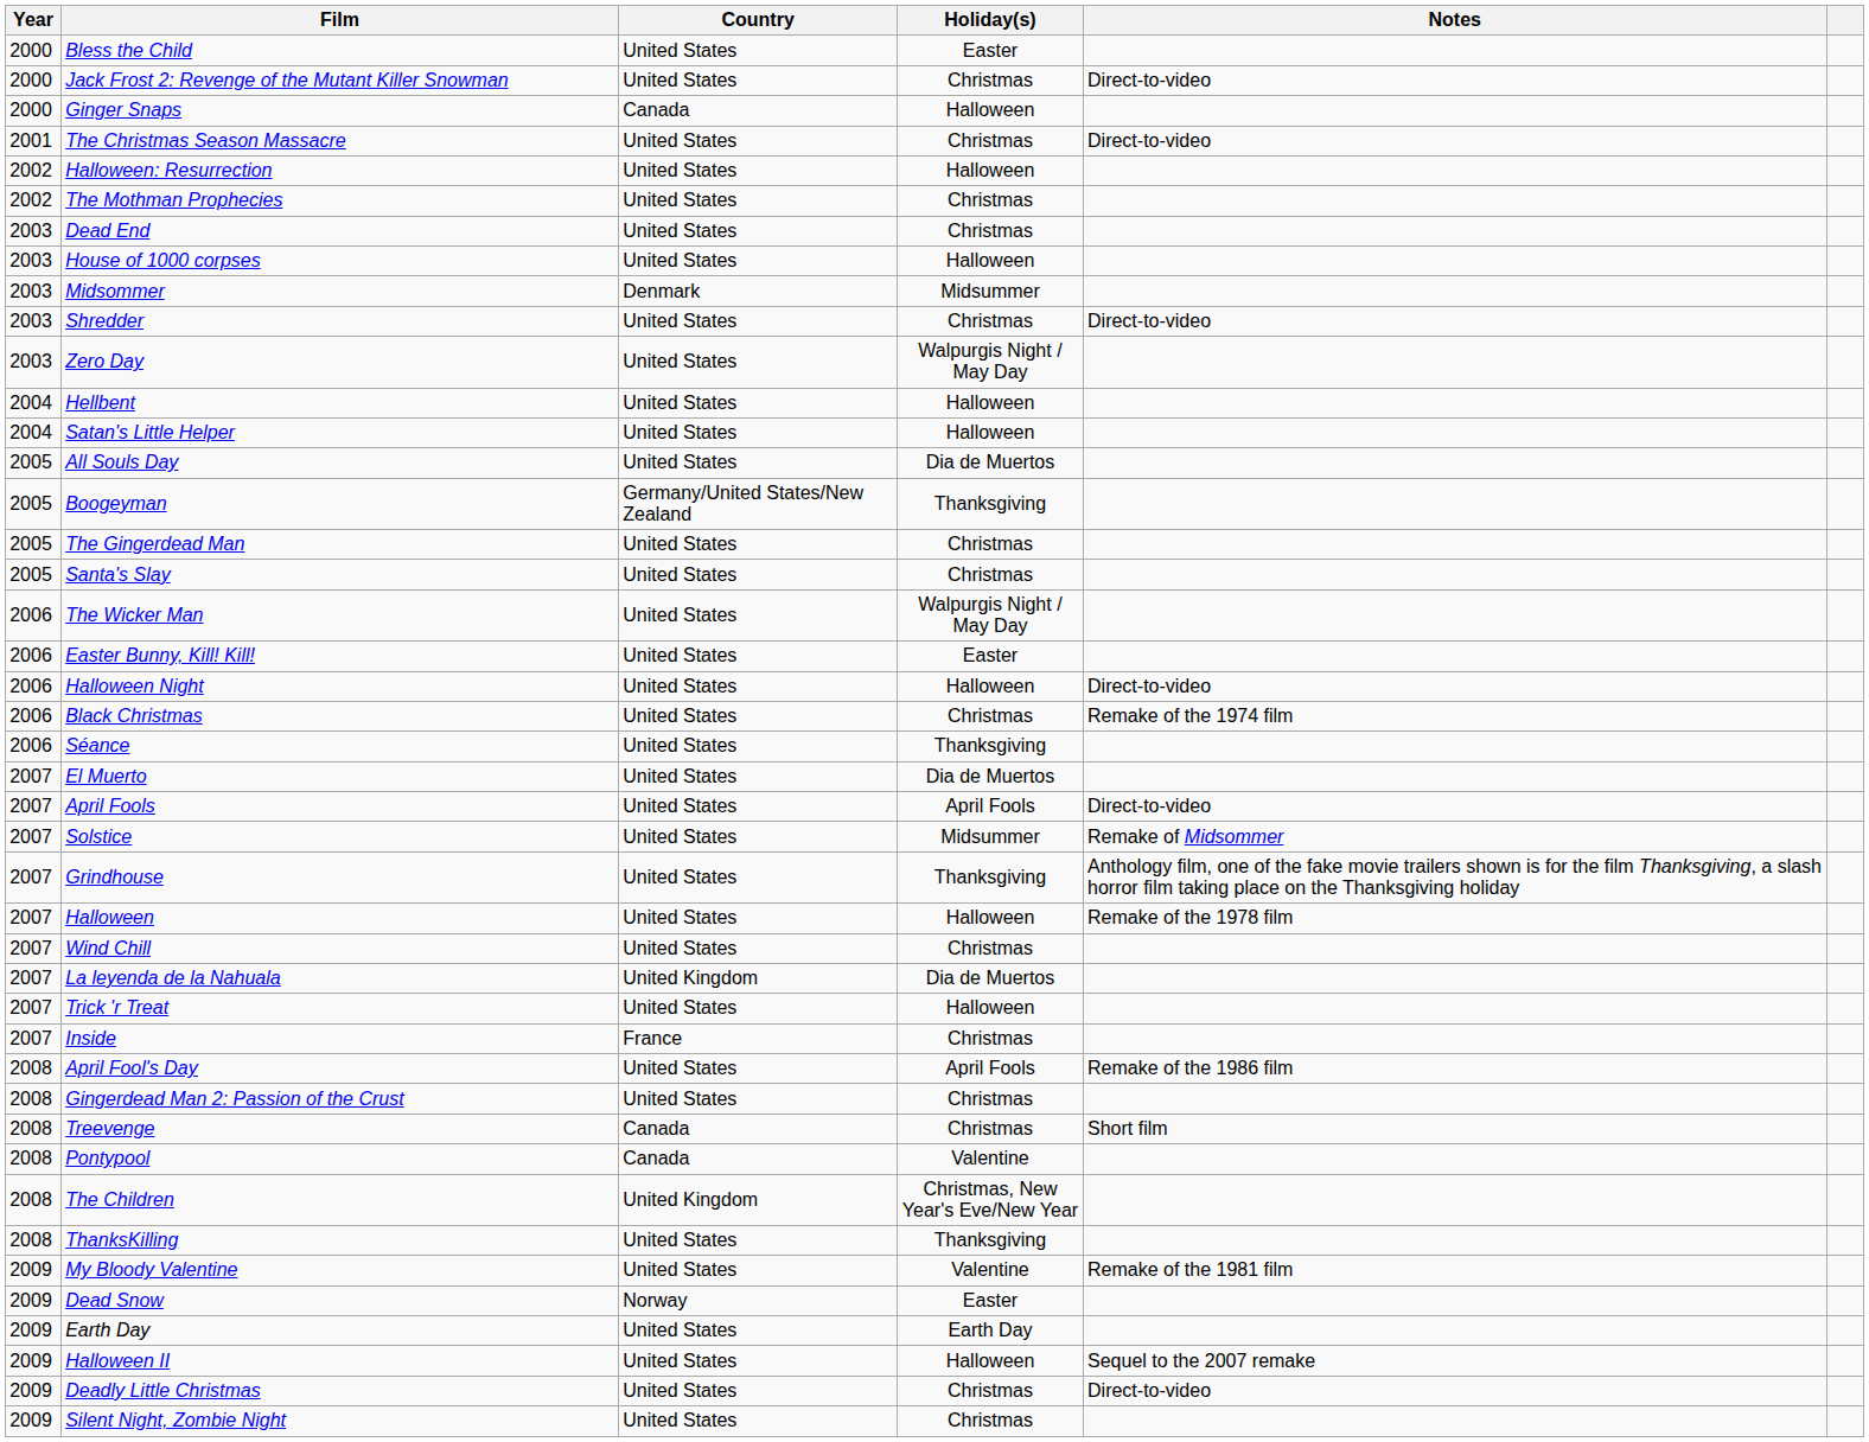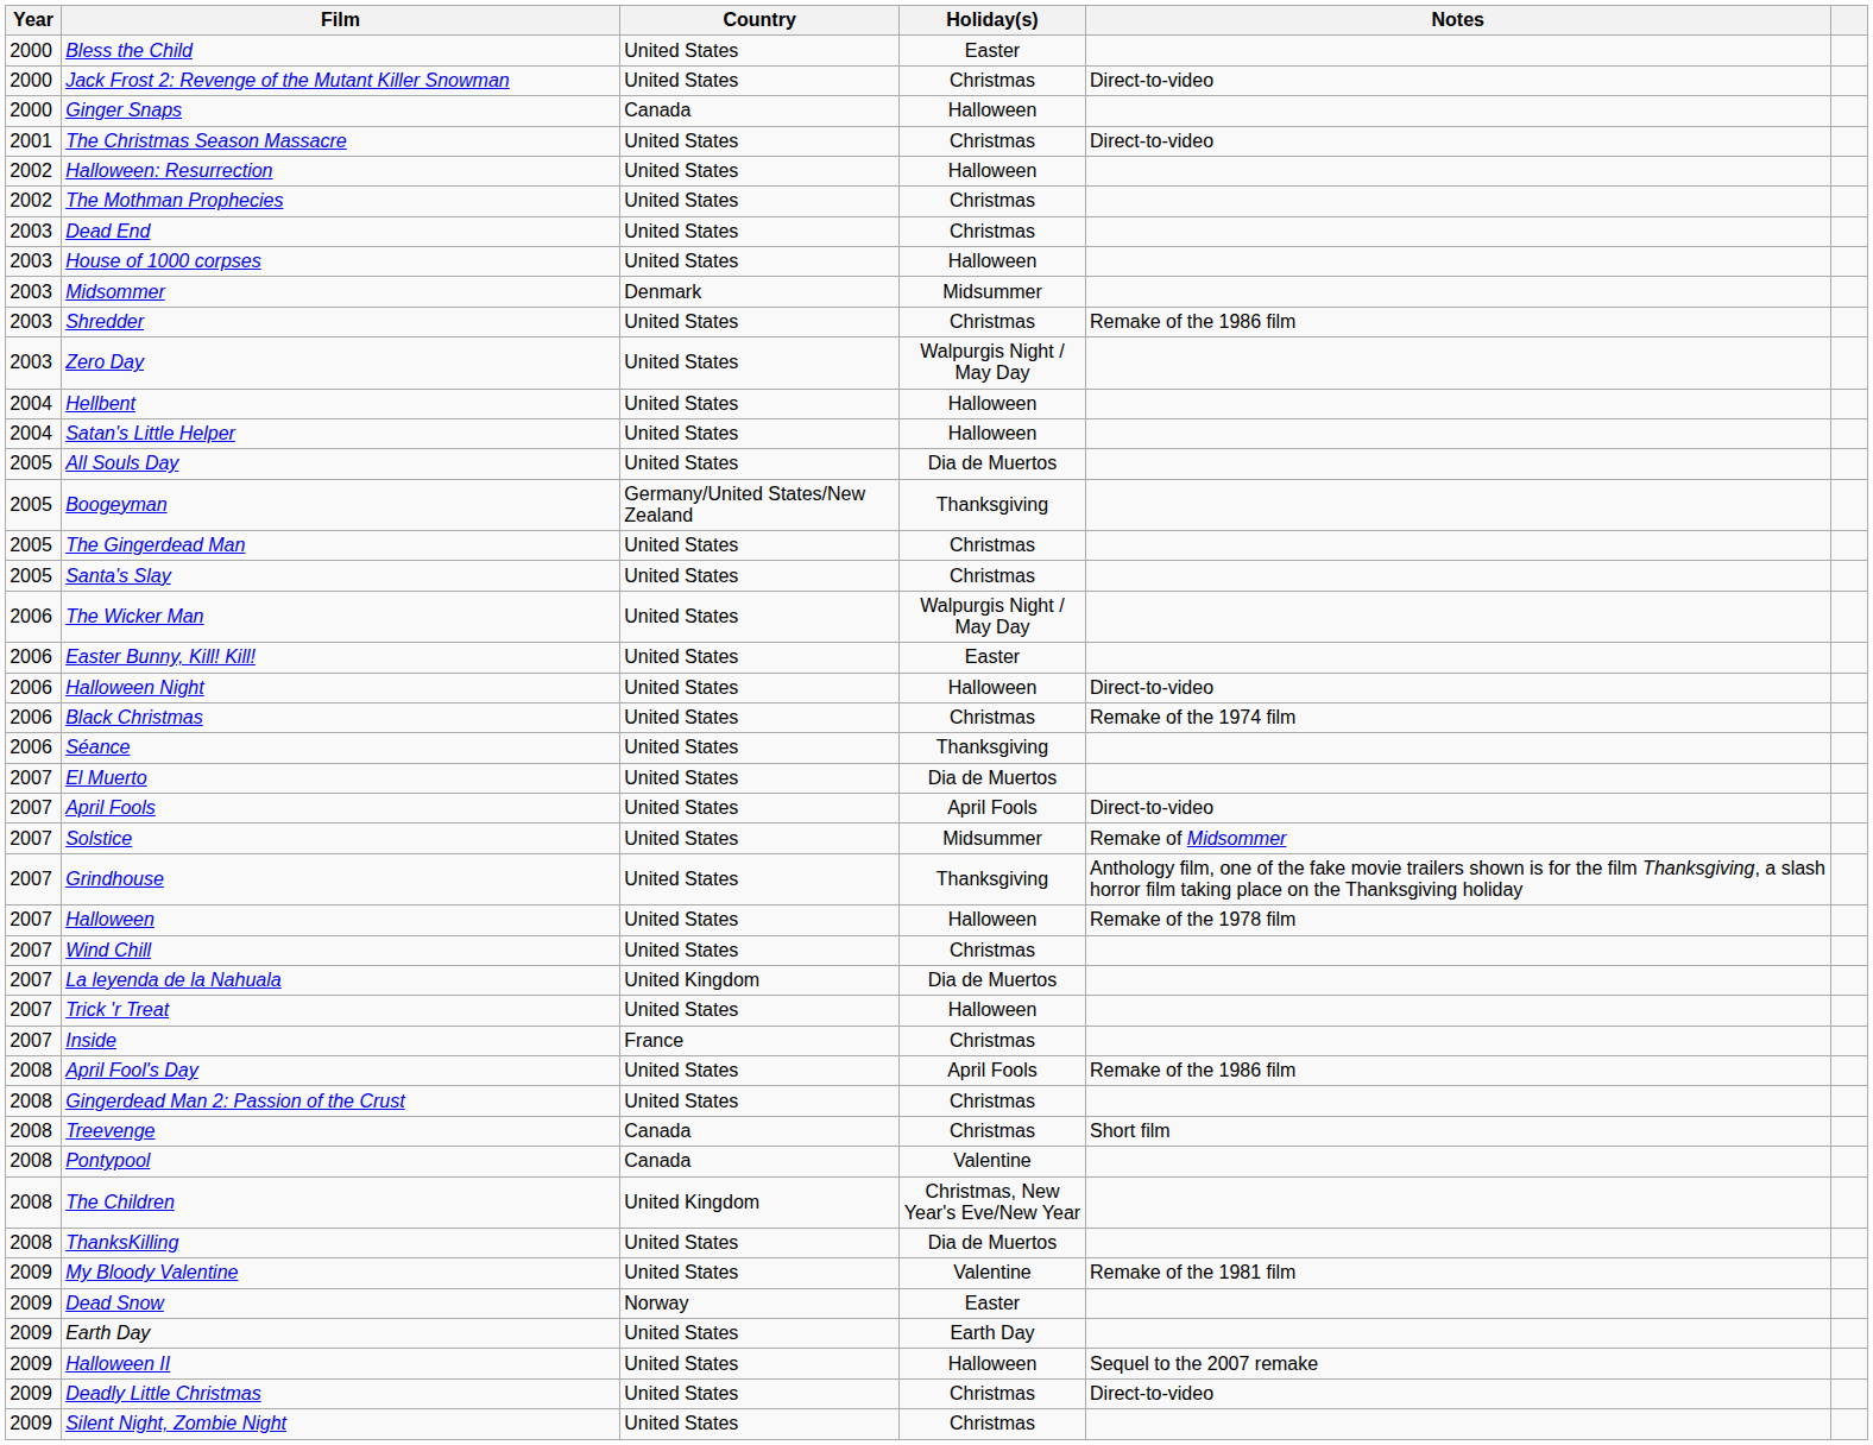 <table class="wikitable plainrowheaders sortable">
 <tr>
 <th style=width:3%>Year</th>
 <th style=width:30%>Film</th>
 <th style=width:15%>Country</th>
 <th style=width:10%>Holiday(s)</th>
 <th>Notes</th>
 <th style=width:2%></th>
 </tr>
 <tr>
 <td>2000</td>
 <td><em><a href='#'>Bless the Child</a></em></td>
 <td>United States</td>
 <td align=center>Easter</td>
 <td></td>
 <td align=center></td>
 </tr>
 <tr>
 <td>2000</td>
 <td><em><a href='#'>Jack Frost 2: Revenge of the Mutant Killer Snowman</a></em></td>
 <td>United States</td>
 <td align=center>Christmas</td>
 <td>Direct-to-video</td>
 <td align=center></td>
 </tr>
 <tr>
 <td>2000</td>
 <td><em><a href='#'>Ginger Snaps</a></em></td>
 <td>Canada</td>
 <td align=center>Halloween</td>
 <td></td>
 <td align=center></td>
 </tr>
 <tr>
 <td>2001</td>
 <td><em><a href='#'>The Christmas Season Massacre</a></em></td>
 <td>United States</td>
 <td align=center>Christmas</td>
 <td>Direct-to-video</td>
 <td align=center></td>
 </tr>
 <tr>
 <td>2002</td>
 <td><em><a href='#'>Halloween: Resurrection</a></em></td>
 <td>United States</td>
 <td align=center>Halloween</td>
 <td></td>
 <td align=center></td>
 </tr>
 <tr>
 <td>2002</td>
 <td><em><a href='#'>The Mothman Prophecies</a></em></td>
 <td>United States</td>
 <td align=center>Christmas</td>
 <td></td>
 <td align=center></td>
 </tr>
 <tr>
 <td>2003</td>
 <td><em><a href='#'>Dead End</a></em></td>
 <td>United States</td>
 <td align=center>Christmas</td>
 <td></td>
 <td align=center></td>
 </tr>
 <tr>
 <td>2003</td>
 <td><em><a href='#'>House of 1000 corpses</a></em></td>
 <td>United States</td>
 <td align=center>Halloween</td>
 <td></td>
 <td align=center></td>
 </tr>
 <tr>
 <td>2003</td>
 <td><em><a href='#'>Midsommer</a></em></td>
 <td>Denmark</td>
 <td align=center>Midsummer</td>
 <td></td>
 <td align=center></td>
 </tr>
 <tr>
 <td>2003</td>
 <td><em><a href='#'>Shredder</a></em></td>
 <td>United States</td>
 <td align=center>Christmas</td>
-<td>Direct-to-video</td>
+<td>Remake of the 1986 film</td>
 <td align=center></td>
 </tr>
 <tr>
 <td>2003</td>
 <td><em><a href='#'>Zero Day</a></em></td>
 <td>United States</td>
 <td align=center>Walpurgis Night / May Day</td>
 <td></td>
 <td align=center></td>
 </tr>
 <tr>
 <td>2004</td>
 <td><em><a href='#'>Hellbent</a></em></td>
 <td>United States</td>
 <td align=center>Halloween</td>
 <td></td>
 <td align=center></td>
 </tr>
 <tr>
 <td>2004</td>
 <td><em><a href='#'>Satan's Little Helper </a></em></td>
 <td>United States</td>
 <td align=center>Halloween</td>
 <td></td>
 <td align=center></td>
 </tr>
 <tr>
 <td>2005</td>
 <td><em><a href='#'>All Souls Day</a></em></td>
 <td>United States</td>
 <td align=center>Dia de Muertos</td>
 <td></td>
 <td align=center></td>
 </tr>
 <tr>
 <td>2005</td>
 <td><em><a href='#'>Boogeyman</a></em></td>
 <td>Germany/United States/New Zealand</td>
 <td align=center>Thanksgiving</td>
 <td></td>
 <td align=center></td>
 </tr>
 <tr>
 <td>2005</td>
 <td><em><a href='#'>The Gingerdead Man</a></em></td>
 <td>United States</td>
 <td align=center>Christmas</td>
 <td></td>
 <td align=center></td>
 </tr>
 <tr>
 <td>2005</td>
 <td><em><a href='#'>Santa's Slay</a></em></td>
 <td>United States</td>
 <td align=center>Christmas</td>
 <td></td>
 <td align=center></td>
 </tr>
 <tr>
 <td>2006</td>
 <td><em><a href='#'>The Wicker Man</a></em></td>
 <td>United States</td>
 <td align=center>Walpurgis Night / May Day</td>
 <td></td>
 <td align=center></td>
 </tr>
 <tr>
 <td>2006</td>
 <td><em><a href='#'>Easter Bunny, Kill! Kill!</a></em></td>
 <td>United States</td>
 <td align=center>Easter</td>
 <td></td>
 <td align=center></td>
 </tr>
 <tr>
 <td>2006</td>
 <td><em><a href='#'>Halloween Night</a></em></td>
 <td>United States</td>
 <td align=center>Halloween</td>
 <td>Direct-to-video</td>
 <td align=center></td>
 </tr>
 <tr>
 <td>2006</td>
 <td><em><a href='#'>Black Christmas</a></em></td>
 <td>United States</td>
 <td align=center>Christmas</td>
 <td>Remake of the 1974 film</td>
 <td align=center></td>
 </tr>
 <tr>
 <td>2006</td>
 <td><em><a href='#'>Séance</a></em></td>
 <td>United States</td>
 <td align=center>Thanksgiving</td>
 <td></td>
 <td align=center></td>
 </tr>
 <tr>
 <td>2007</td>
 <td><em><a href='#'>El Muerto</a></em></td>
 <td>United States</td>
 <td align=center>Dia de Muertos</td>
 <td></td>
 <td align=center></td>
 </tr>
 <tr>
 <td>2007</td>
 <td><em><a href='#'>April Fools</a></em></td>
 <td>United States</td>
 <td align=center>April Fools</td>
 <td>Direct-to-video</td>
 <td align=center></td>
 </tr>
 <tr>
 <td>2007</td>
 <td><em><a href='#'>Solstice</a></em></td>
 <td>United States</td>
 <td align=center>Midsummer</td>
 <td>Remake of <em><a href='#'>Midsommer</a></em></td>
 <td align=center></td>
 </tr>
 <tr>
 <td>2007</td>
 <td><em><a href='#'>Grindhouse</a></em></td>
 <td>United States</td>
 <td align=center>Thanksgiving</td>
 <td>Anthology film, one of the fake movie trailers shown is for the film <em>Thanksgiving</em>, a slash horror film taking place on the Thanksgiving holiday</td>
 <td align=center><br></td>
 </tr>
 <tr>
 <td>2007</td>
 <td><em><a href='#'>Halloween</a></em></td>
 <td>United States</td>
 <td align=center>Halloween</td>
 <td>Remake of the 1978 film</td>
 <td align=center></td>
 </tr>
 <tr>
 <td>2007</td>
 <td><em><a href='#'>Wind Chill</a></em></td>
 <td>United States</td>
 <td align=center>Christmas</td>
 <td></td>
 <td></td>
 </tr>
 <tr>
 <td>2007</td>
 <td><em><a href='#'>La leyenda de la Nahuala</a></em></td>
 <td>United Kingdom</td>
 <td align=center>Dia de Muertos</td>
 <td></td>
 <td></td>
 </tr>
 <tr>
 <td>2007</td>
 <td><em><a href='#'>Trick 'r Treat</a></em></td>
 <td>United States</td>
 <td align=center>Halloween</td>
 <td></td>
 <td align=center></td>
 </tr>
 <tr>
 <td>2007</td>
 <td><em><a href='#'>Inside</a></em></td>
 <td>France</td>
 <td align=center>Christmas</td>
 <td></td>
 <td align=center></td>
 </tr>
 <tr>
 <td>2008</td>
 <td><em><a href='#'>April Fool's Day</a></em></td>
 <td>United States</td>
 <td align=center>April Fools</td>
 <td>Remake of the 1986 film</td>
 <td align=center></td>
 </tr>
 <tr>
 <td>2008</td>
 <td><em><a href='#'>Gingerdead Man 2: Passion of the Crust</a></em></td>
 <td>United States</td>
 <td align=center>Christmas</td>
 <td></td>
 <td align=center></td>
 </tr>
 <tr>
 <td>2008</td>
 <td><em><a href='#'>Treevenge</a></em></td>
 <td>Canada</td>
 <td align=center>Christmas</td>
 <td>Short film</td>
 <td align=center></td>
 </tr>
 <tr>
 <td>2008</td>
 <td><em><a href='#'>Pontypool</a></em></td>
 <td>Canada</td>
 <td align=center>Valentine</td>
 <td></td>
 <td align=center></td>
 </tr>
 <tr>
 <td>2008</td>
 <td><em><a href='#'>The Children</a></em></td>
 <td>United Kingdom</td>
 <td align=center>Christmas, New Year's Eve/New Year</td>
 <td></td>
 <td align=center></td>
 </tr>
 <tr>
 <td>2008</td>
 <td><em><a href='#'>ThanksKilling</a></em></td>
 <td>United States</td>
-<td align=center>Thanksgiving</td>
+<td align=center>Dia de Muertos</td>
 <td></td>
 <td align=center></td>
 </tr>
 <tr>
 <td>2009</td>
 <td><em><a href='#'>My Bloody Valentine</a></em></td>
 <td>United States</td>
 <td align=center>Valentine</td>
 <td>Remake of the 1981 film</td>
 <td align=center></td>
 </tr>
 <tr>
 <td>2009</td>
 <td><em><a href='#'>Dead Snow</a></em></td>
 <td>Norway</td>
 <td align=center>Easter</td>
 <td></td>
 <td align=center></td>
 </tr>
 <tr>
 <td>2009</td>
 <td><em>Earth Day</em></td>
 <td>United States</td>
 <td align=center>Earth Day</td>
 <td></td>
 <td align=center></td>
 </tr>
 <tr>
 <td>2009</td>
 <td><em><a href='#'>Halloween II</a></em></td>
 <td>United States</td>
 <td align=center>Halloween</td>
 <td>Sequel to the 2007 remake</td>
 <td align=center></td>
 </tr>
 <tr>
 <td>2009</td>
 <td><em><a href='#'>Deadly Little Christmas</a></em></td>
 <td>United States</td>
 <td align=center>Christmas</td>
 <td>Direct-to-video</td>
 <td align=center></td>
 </tr>
 <tr>
 <td>2009</td>
 <td><em><a href='#'>Silent Night, Zombie Night</a></em></td>
 <td>United States</td>
 <td align=center>Christmas</td>
 <td></td>
 <td align=center></td>
 </tr>
 <tr>
 </tr>
 </table>
